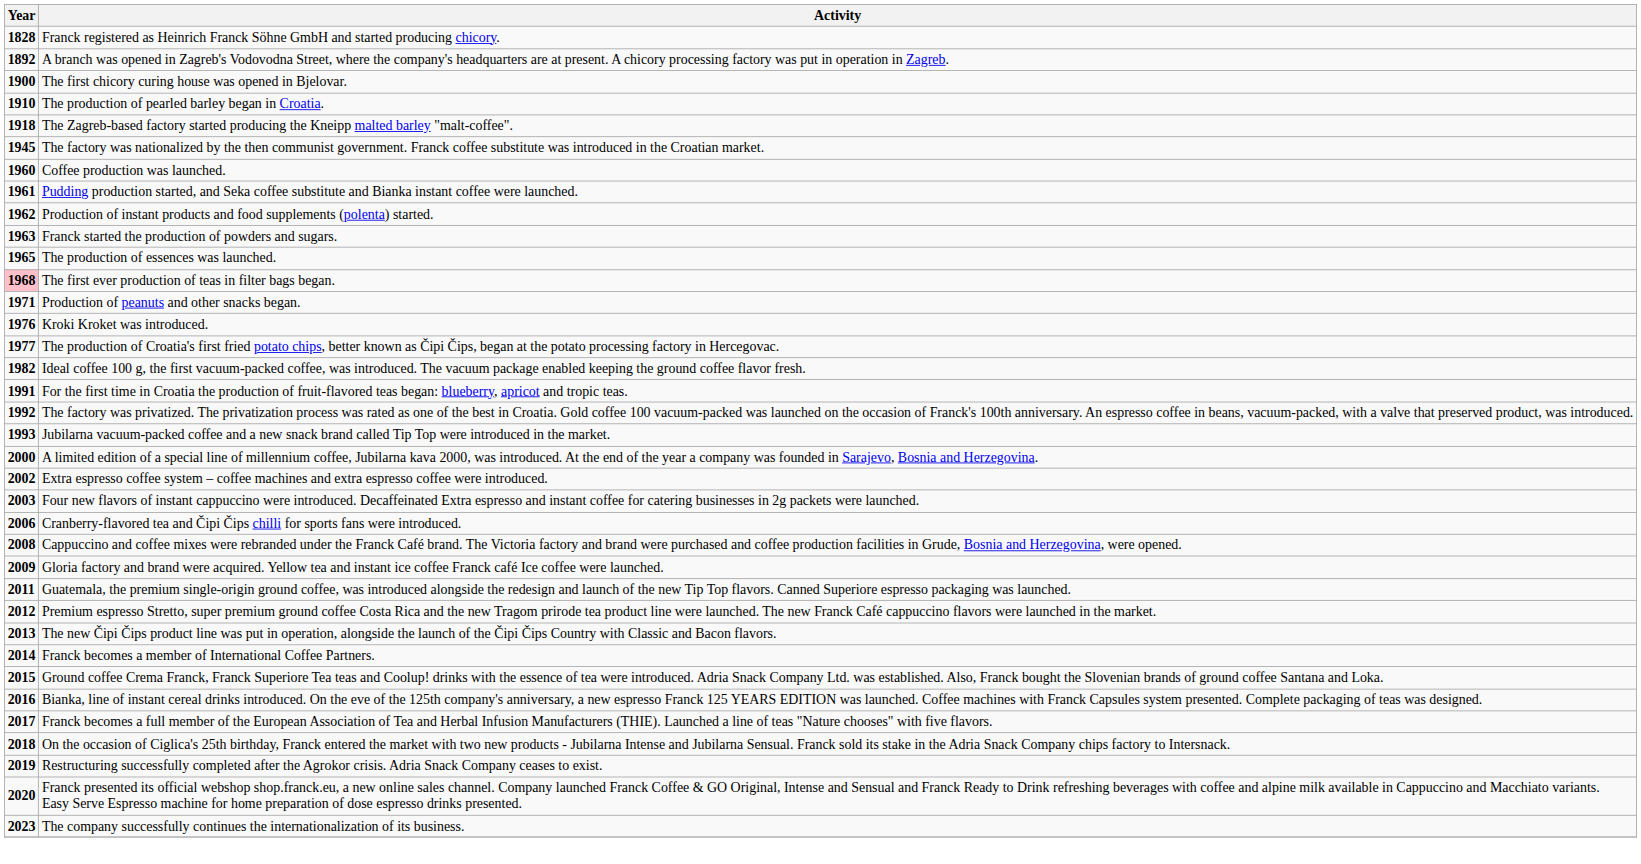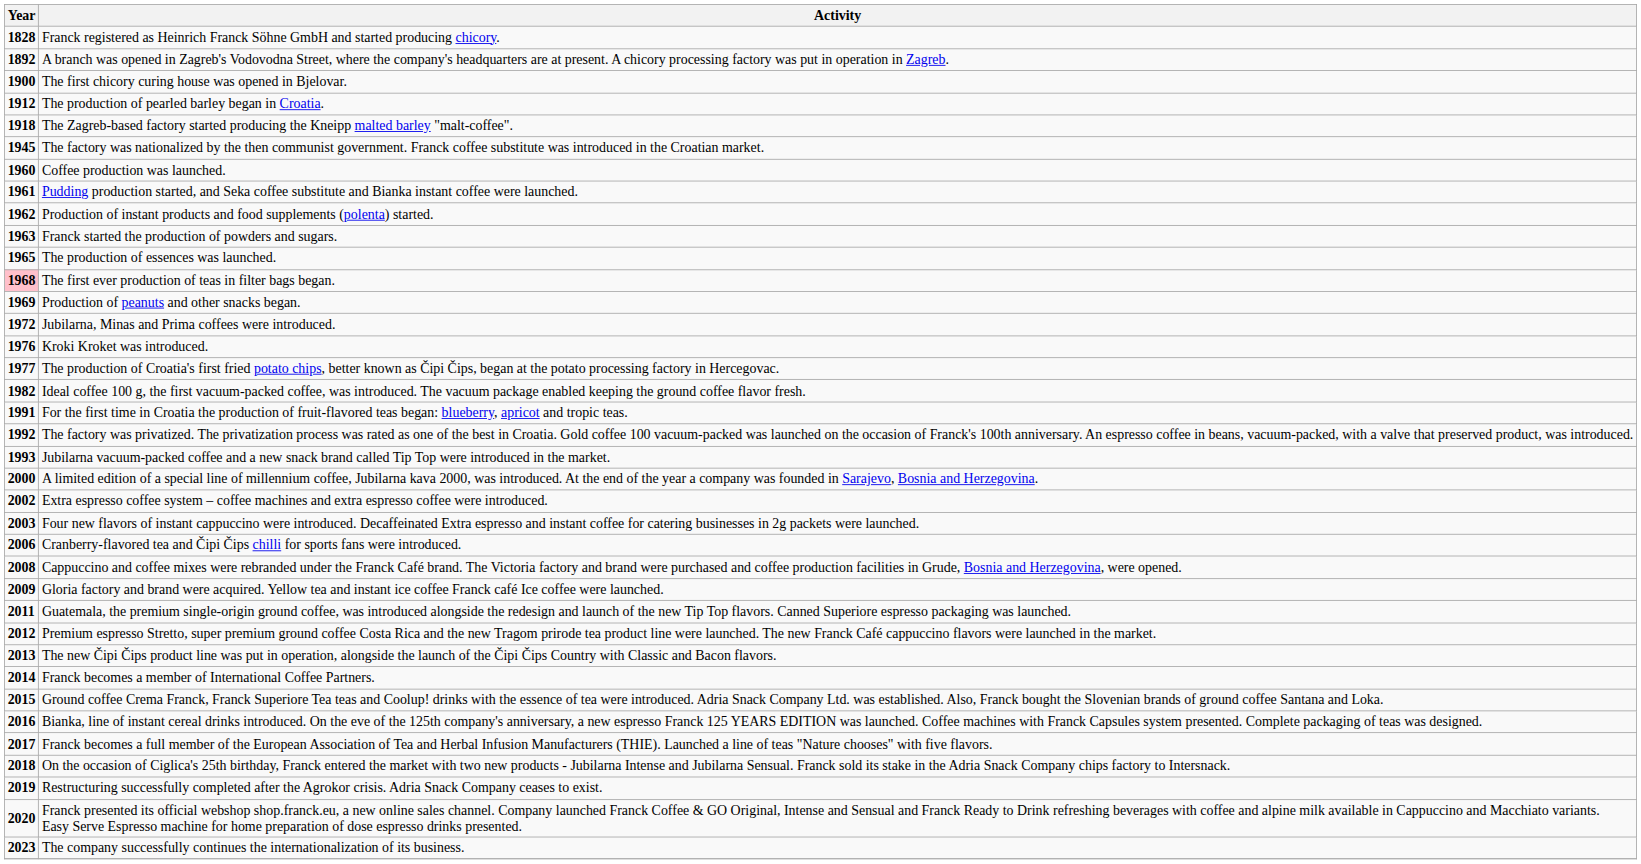 <table class="wikitable">
 <tr>
 <th>Year</th>
 <th>Activity</th>
 </tr>
 <tr>
 <td><strong>1828</strong></td>
 <td>Franck registered as Heinrich Franck Söhne GmbH and started producing <a href='#'>chicory</a>.</td>
 </tr>
 <tr>
 <td><strong>1892</strong></td>
 <td>A branch was opened in Zagreb's Vodovodna Street, where the company's headquarters are at present. A chicory processing factory was put in operation in <a href='#'>Zagreb</a>.</td>
 </tr>
 <tr>
 <td><strong>1900</strong></td>
 <td>The first chicory curing house was opened in Bjelovar.</td>
 </tr>
 <tr>
-<td><strong>1910</strong></td>
+<td><strong>1912</strong></td>
 <td>The production of pearled barley began in <a href='#'>Croatia</a>.</td>
 </tr>
 <tr>
 <td><strong>1918</strong></td>
 <td>The Zagreb-based factory started producing the Kneipp <a href='#'>malted barley</a> "malt-coffee".</td>
 </tr>
 <tr>
 <td><strong>1945</strong></td>
 <td>The factory was nationalized by the then communist government. Franck coffee substitute was introduced in the Croatian market.</td>
 </tr>
 <tr>
 <td><strong>1960</strong></td>
 <td>Coffee production was launched.</td>
 </tr>
 <tr>
 <td><strong>1961</strong></td>
 <td><a href='#'>Pudding</a> production started, and Seka coffee substitute and Bianka instant coffee were launched.</td>
 </tr>
 <tr>
 <td><strong>1962</strong></td>
 <td>Production of instant products and food supplements (<a href='#'>polenta</a>) started.</td>
 </tr>
 <tr>
 <td><strong>1963</strong></td>
 <td>Franck started the production of powders and sugars.</td>
 </tr>
 <tr>
 <td><strong>1965</strong></td>
 <td>The production of essences was launched.</td>
 </tr>
 <tr>
 <td style="background: pink;"><strong>1968</strong></td>
 <td>The first ever production of teas in filter bags began.</td>
 </tr>
 <tr>
-<td><strong>1971</strong></td>
+<td><strong>1969</strong></td>
 <td>Production of <a href='#'>peanuts</a> and other snacks began.</td>
+</tr>
+<tr>
+<td><strong>1972</strong></td>
+<td>Jubilarna, Minas and Prima coffees were introduced.</td>
 </tr>
 <tr>
 <td><strong>1976</strong></td>
 <td>Kroki Kroket was introduced.</td>
 </tr>
 <tr>
 <td><strong>1977</strong></td>
 <td>The production of Croatia's first fried <a href='#'>potato chips</a>, better known as Čipi Čips, began at the potato processing factory in Hercegovac.</td>
 </tr>
 <tr>
 <td><strong>1982</strong></td>
 <td>Ideal coffee 100 g, the first vacuum-packed coffee, was introduced. The vacuum package enabled keeping the ground coffee flavor fresh.</td>
 </tr>
 <tr>
 <td><strong>1991</strong></td>
 <td>For the first time in Croatia the production of fruit-flavored teas began: <a href='#'>blueberry</a>, <a href='#'>apricot</a> and tropic teas.</td>
 </tr>
 <tr>
 <td><strong>1992</strong></td>
 <td>The factory was privatized. The privatization process was rated as one of the best in Croatia. Gold coffee 100 vacuum-packed was launched on the occasion of Franck's 100th anniversary. An espresso coffee in beans, vacuum-packed, with a valve that preserved product, was introduced.</td>
 </tr>
 <tr>
 <td><strong>1993</strong></td>
 <td>Jubilarna vacuum-packed coffee and a new snack brand called Tip Top were introduced in the market.</td>
 </tr>
 <tr>
 <td><strong>2000</strong></td>
 <td>A limited edition of a special line of millennium coffee, Jubilarna kava 2000, was introduced. At the end of the year a company was founded in <a href='#'>Sarajevo</a>, <a href='#'>Bosnia and Herzegovina</a>.</td>
 </tr>
 <tr>
 <td><strong>2002</strong></td>
 <td>Extra espresso coffee system – coffee machines and extra espresso coffee were introduced.</td>
 </tr>
 <tr>
 <td><strong>2003</strong></td>
 <td>Four new flavors of instant cappuccino were introduced. Decaffeinated Extra espresso and instant coffee for catering businesses in 2g packets were launched.</td>
 </tr>
 <tr>
 <td><strong>2006</strong></td>
 <td>Cranberry-flavored tea and Čipi Čips <a href='#'>chilli</a> for sports fans were introduced.</td>
 </tr>
 <tr>
 <td><strong>2008</strong></td>
 <td>Cappuccino and coffee mixes were rebranded under the Franck Café brand. The Victoria factory and brand were purchased and coffee production facilities in Grude, <a href='#'>Bosnia and Herzegovina</a>, were opened.</td>
 </tr>
 <tr>
 <td><strong>2009</strong></td>
 <td>Gloria factory and brand were acquired. Yellow tea and instant ice coffee Franck café Ice coffee were launched.</td>
 </tr>
 <tr>
 <td><strong>2011</strong></td>
 <td>Guatemala, the premium single-origin ground coffee, was introduced alongside the redesign and launch of the new Tip Top flavors. Canned Superiore espresso packaging was launched.</td>
 </tr>
 <tr>
 <td><strong>2012</strong></td>
 <td>Premium espresso Stretto, super premium ground coffee Costa Rica and the new Tragom prirode tea product line were launched. The new Franck Café cappuccino flavors were launched in the market.</td>
 </tr>
 <tr>
 <td><strong>2013</strong></td>
 <td>The new Čipi Čips product line was put in operation, alongside the launch of the Čipi Čips Country with Classic and Bacon flavors.</td>
 </tr>
 <tr>
 <td><strong>2014</strong></td>
 <td>Franck becomes a member of International Coffee Partners.</td>
 </tr>
 <tr>
 <td><strong>2015</strong></td>
 <td>Ground coffee Crema Franck, Franck Superiore Tea teas and Coolup! drinks with the essence of tea were introduced. Adria Snack Company Ltd. was established. Also, Franck bought the Slovenian brands of ground coffee Santana and Loka.</td>
 </tr>
 <tr>
 <td><strong>2016</strong></td>
 <td>Bianka, line of instant cereal drinks introduced. On the eve of the 125th company's anniversary, a new espresso Franck 125 YEARS EDITION was launched. Coffee machines with Franck Capsules system presented. Complete packaging of teas was designed.</td>
 </tr>
 <tr>
 <td><strong>2017</strong></td>
 <td>Franck becomes a full member of the European Association of Tea and Herbal Infusion Manufacturers  (THIE). Launched a line of teas "Nature chooses" with five flavors.</td>
 </tr>
 <tr>
 <td><strong>2018</strong></td>
 <td>On the occasion of Ciglica's 25th birthday, Franck entered the market with two new products - Jubilarna Intense and Jubilarna Sensual. Franck sold its stake in the Adria Snack Company chips factory to Intersnack.</td>
 </tr>
 <tr>
 <td><strong>2019</strong></td>
 <td>Restructuring successfully completed after the Agrokor crisis. Adria Snack Company ceases to exist.</td>
 </tr>
 <tr>
 <td><strong>2020</strong></td>
 <td>Franck presented its official webshop shop.franck.eu, a new online sales channel. Company launched Franck Coffee & GO Original, Intense and Sensual and Franck Ready to Drink refreshing beverages with coffee and alpine milk available in Cappuccino and Macchiato variants.<br>Easy Serve Espresso machine for home preparation of dose espresso drinks presented.</td>
 </tr>
 <tr>
 <td><strong>2023</strong></td>
 <td>The company successfully continues the internationalization of its business.</td>
 </tr>
 <tr>
 </tr>
 </table>
